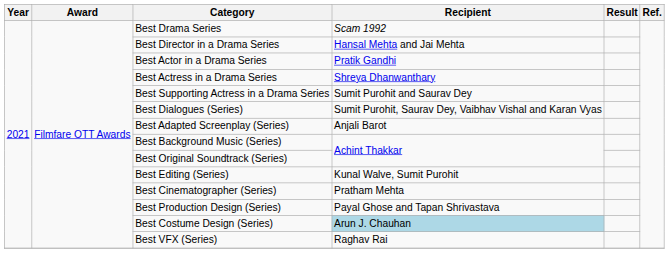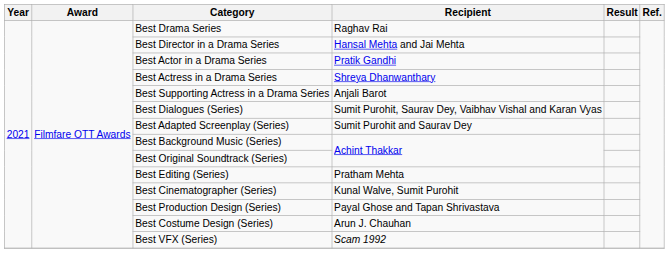 <table class="wikitable plainrowheaders sortable">
 <tr>
 <th scope="col">Year</th>
 <th scope="col">Award</th>
 <th scope="col">Category</th>
 <th scope="col">Recipient</th>
 <th scope="col">Result</th>
 <th scope="col">Ref.</th>
 </tr>
 <tr>
 <td rowspan="14"><a href='#'>2021</a></td>
 <td rowspan="14"><a href='#'>Filmfare OTT Awards</a></td>
 <td>Best Drama Series</td>
-<td><em>Scam 1992</em></td>
+<td>Raghav Rai</td>
 <td></td>
 <td rowspan="14"></td>
 </tr>
 <tr>
 <td>Best Director in a Drama Series</td>
 <td><a href='#'>Hansal Mehta</a> and Jai Mehta</td>
 <td></td>
 </tr>
 <tr>
 <td>Best Actor in a Drama Series</td>
 <td><a href='#'>Pratik Gandhi</a></td>
 <td></td>
 </tr>
 <tr>
 <td>Best Actress in a Drama Series</td>
 <td><a href='#'>Shreya Dhanwanthary</a></td>
 <td></td>
 </tr>
 <tr>
 <td>Best Supporting Actress in a Drama Series</td>
-<td>Sumit Purohit and Saurav Dey</td>
+<td>Anjali Barot</td>
 <td></td>
 </tr>
 <tr>
 <td>Best Dialogues (Series)</td>
 <td>Sumit Purohit, Saurav Dey, Vaibhav Vishal and Karan Vyas</td>
 <td></td>
 </tr>
 <tr>
 <td>Best Adapted Screenplay (Series)</td>
-<td>Anjali Barot</td>
+<td>Sumit Purohit and Saurav Dey</td>
 <td></td>
 </tr>
 <tr>
 <td>Best Background Music (Series)</td>
 <td rowspan="2"><a href='#'>Achint Thakkar</a></td>
 <td></td>
 </tr>
 <tr>
 <td>Best Original Soundtrack (Series)</td>
 <td></td>
 </tr>
 <tr>
 <td>Best Editing (Series)</td>
-<td>Kunal Walve, Sumit Purohit</td>
+<td>Pratham Mehta</td>
 <td></td>
 </tr>
 <tr>
 <td>Best Cinematographer (Series)</td>
-<td>Pratham Mehta</td>
+<td>Kunal Walve, Sumit Purohit</td>
 <td></td>
 </tr>
 <tr>
 <td>Best Production Design (Series)</td>
 <td>Payal Ghose and Tapan Shrivastava</td>
 <td></td>
 </tr>
 <tr>
 <td>Best Costume Design (Series)</td>
-<td style="background: lightblue;">Arun J. Chauhan</td>
+<td>Arun J. Chauhan</td>
 <td></td>
 </tr>
 <tr>
 <td>Best VFX (Series)</td>
-<td>Raghav Rai</td>
+<td><em>Scam 1992</em></td>
 <td></td>
 </tr>
 <tr>
 </tr>
 </table>
